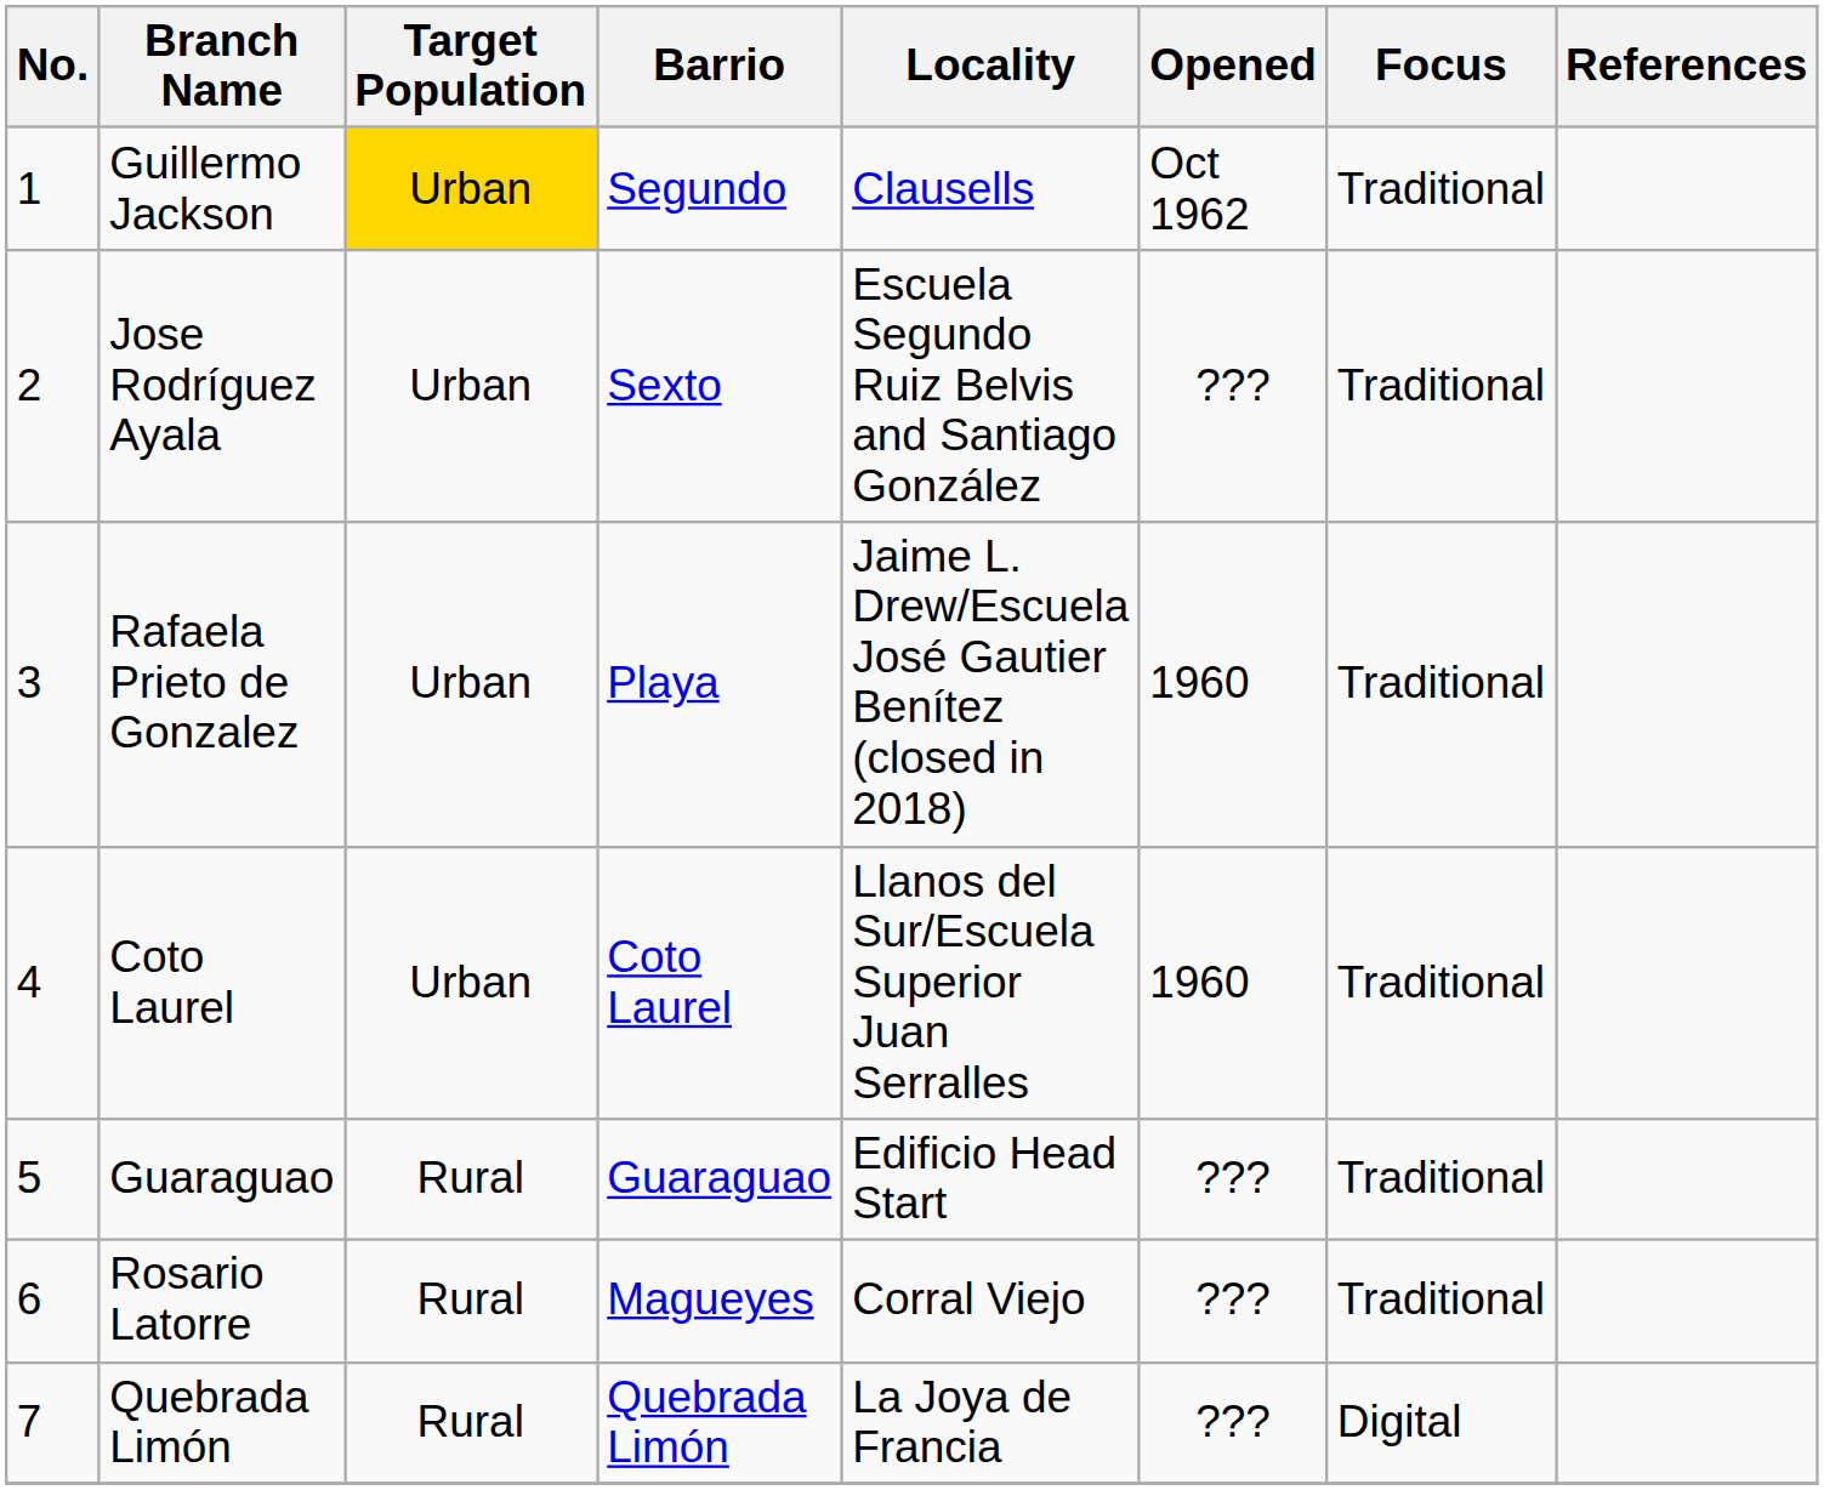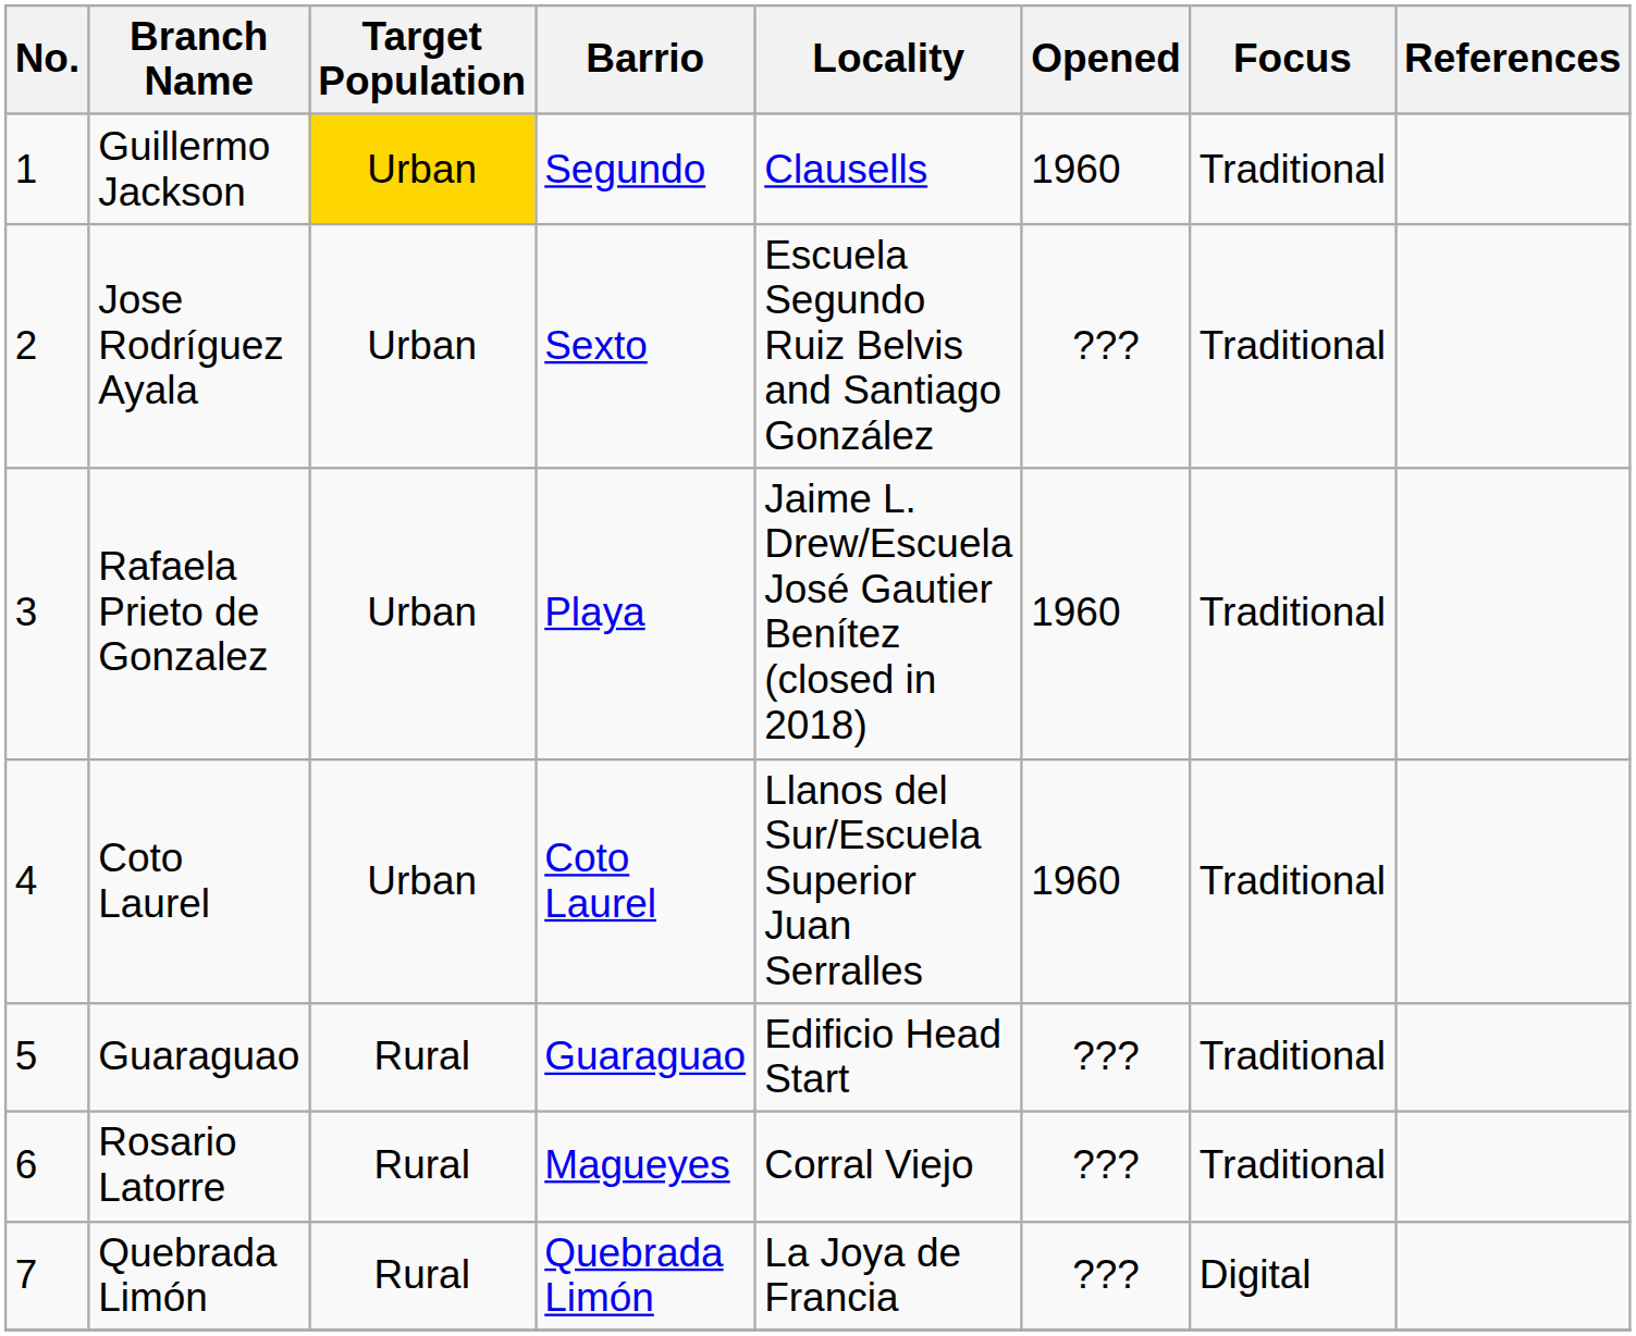 <table class="wikitable sortable">
 <tr>
 <th>No.</th>
 <th>Branch Name</th>
 <th>Target Population</th>
 <th>Barrio</th>
 <th>Locality</th>
 <th>Opened</th>
 <th>Focus</th>
 <th>References</th>
 </tr>
 <tr>
 <td>1</td>
 <td>Guillermo Jackson</td>
 <td align="center" style="background: gold;">Urban</td>
 <td><a href='#'>Segundo</a></td>
 <td><a href='#'>Clausells</a></td>
-<td>Oct 1962</td>
+<td>1960</td>
 <td>Traditional</td>
 <td></td>
 </tr>
 <tr>
 <td>2</td>
 <td>Jose Rodríguez Ayala</td>
 <td align="center">Urban</td>
 <td><a href='#'>Sexto</a></td>
 <td>Escuela Segundo Ruiz Belvis and Santiago González</td>
 <td align="center">???</td>
 <td>Traditional</td>
 <td></td>
 </tr>
 <tr>
 <td>3</td>
 <td>Rafaela Prieto de Gonzalez</td>
 <td align="center">Urban</td>
 <td><a href='#'>Playa</a></td>
 <td>Jaime L. Drew/Escuela José Gautier Benítez (closed in 2018)</td>
 <td>1960</td>
 <td>Traditional</td>
 <td></td>
 </tr>
 <tr>
 <td>4</td>
 <td>Coto Laurel</td>
 <td align="center">Urban</td>
 <td><a href='#'>Coto Laurel</a></td>
 <td>Llanos del Sur/Escuela Superior Juan Serralles</td>
 <td>1960</td>
 <td>Traditional</td>
 <td></td>
 </tr>
 <tr>
 <td>5</td>
 <td>Guaraguao</td>
 <td align="center">Rural</td>
 <td><a href='#'>Guaraguao</a></td>
 <td>Edificio Head Start</td>
 <td align="center">???</td>
 <td>Traditional</td>
 <td></td>
 </tr>
 <tr>
 <td>6</td>
 <td>Rosario Latorre</td>
 <td align="center">Rural</td>
 <td><a href='#'>Magueyes</a></td>
 <td>Corral Viejo</td>
 <td align="center">???</td>
 <td>Traditional</td>
 <td></td>
 </tr>
 <tr>
 <td>7</td>
 <td>Quebrada Limón</td>
 <td align="center">Rural</td>
 <td><a href='#'>Quebrada Limón</a></td>
 <td>La Joya de Francia</td>
 <td align="center">???</td>
 <td>Digital</td>
 <td></td>
 </tr>
 <tr>
 </tr>
 </table>
